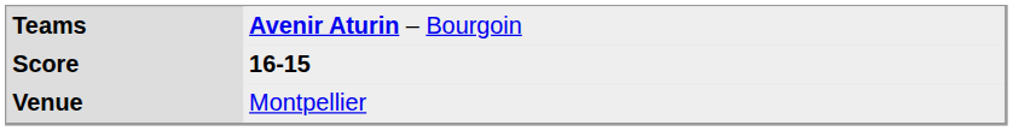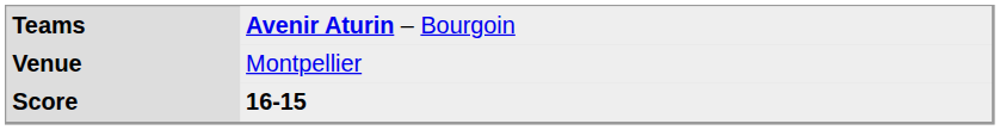 <table align="left" cellpadding="4" cellspacing="0"  style="margin: 0 0 0 0; border: 1px solid #999; border-right-width: 2px; border-bottom-width: 2px; background-color: #DDDDDD">
 <tr>
 <td width="150" valign="top"><strong>Teams</strong></td>
 <td width="500" bgcolor=#EEEEEE><strong><a href='#'>Avenir Aturin</a></strong> – <a href='#'>Bourgoin</a></td>
 </tr>
 <tr>
+<td valign="top"><strong>Venue</strong></td>
+<td bgcolor=#EEEEEE><a href='#'>Montpellier</a></td>
+</tr>
+<tr>
 <td valign="top"><strong>Score</strong></td>
 <td bgcolor=#EEEEEE><strong>16-15</strong></td>
 </tr>
-<tr>
-<td valign="top"><strong>Venue</strong></td>
-<td bgcolor=#EEEEEE><a href='#'>Montpellier</a></td>
-</tr>
 </table>
